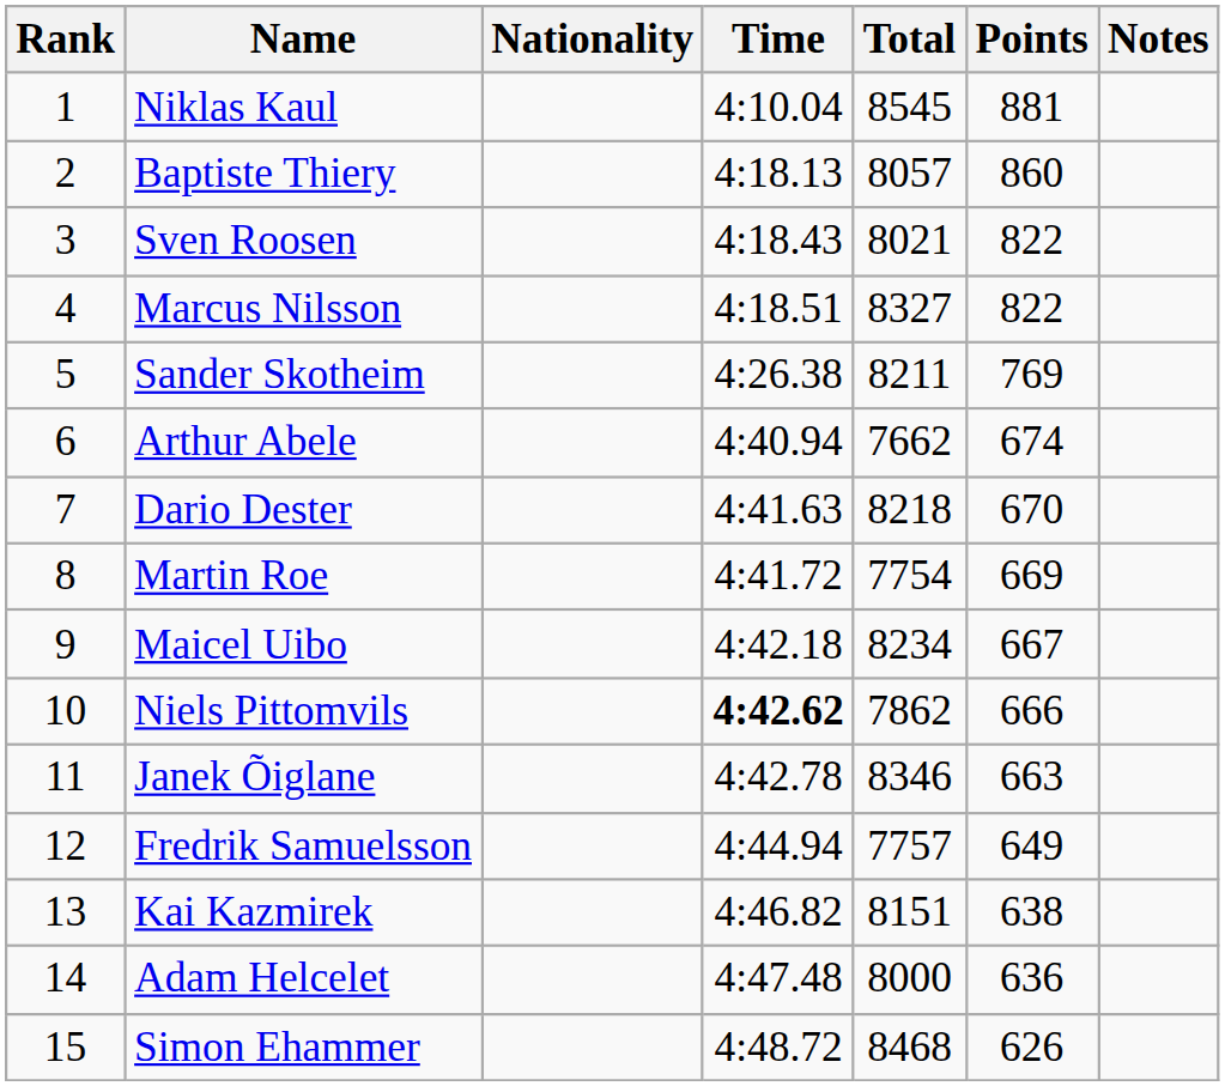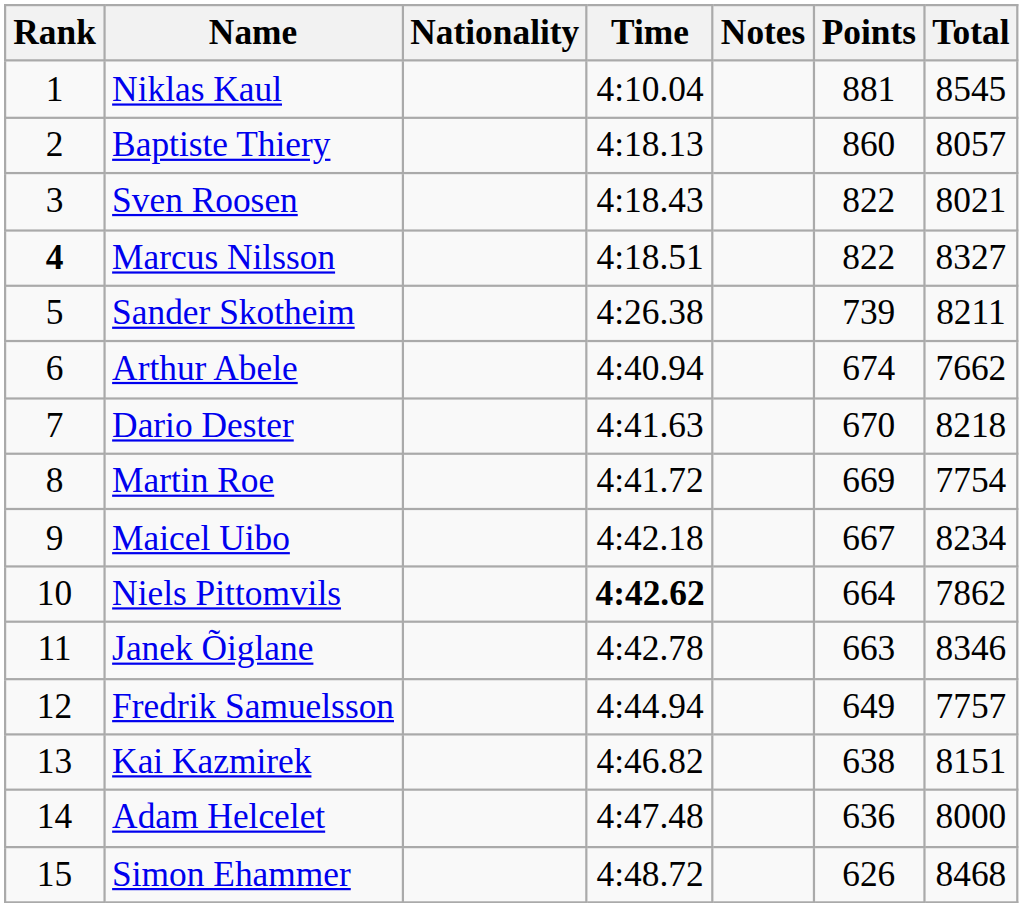 <table class="wikitable sortable" style="text-align:center">
 <tr>
 <th>Rank</th>
 <th>Name</th>
 <th>Nationality</th>
 <th>Time</th>
+<th>Notes</th>
+<th>Points</th>
 <th>Total</th>
-<th>Points</th>
-<th>Notes</th>
 </tr>
 <tr>
 <td>1</td>
 <td align=left><a href='#'>Niklas Kaul</a></td>
 <td align=left></td>
 <td>4:10.04</td>
+<td></td>
+<td>881</td>
 <td>8545</td>
-<td>881</td>
-<td></td>
 </tr>
 <tr>
 <td>2</td>
 <td align=left><a href='#'>Baptiste Thiery</a></td>
 <td align=left></td>
 <td>4:18.13</td>
+<td></td>
+<td>860</td>
 <td>8057</td>
-<td>860</td>
-<td></td>
 </tr>
 <tr>
 <td>3</td>
 <td align=left><a href='#'>Sven Roosen</a></td>
 <td align=left></td>
 <td>4:18.43</td>
+<td></td>
+<td>822</td>
 <td>8021</td>
-<td>822</td>
-<td></td>
 </tr>
 <tr>
-<td>4</td>
+<td><strong>4</strong></td>
 <td align=left><a href='#'>Marcus Nilsson</a></td>
 <td align=left></td>
 <td>4:18.51</td>
+<td></td>
+<td>822</td>
 <td>8327</td>
-<td>822</td>
-<td></td>
 </tr>
 <tr>
 <td>5</td>
 <td align=left><a href='#'>Sander Skotheim</a></td>
 <td align=left></td>
 <td>4:26.38</td>
+<td></td>
+<td>739</td>
 <td>8211</td>
-<td>769</td>
-<td></td>
 </tr>
 <tr>
 <td>6</td>
 <td align=left><a href='#'>Arthur Abele</a></td>
 <td align=left></td>
 <td>4:40.94</td>
+<td></td>
+<td>674</td>
 <td>7662</td>
-<td>674</td>
-<td></td>
 </tr>
 <tr>
 <td>7</td>
 <td align=left><a href='#'>Dario Dester</a></td>
 <td align=left></td>
 <td>4:41.63</td>
+<td></td>
+<td>670</td>
 <td>8218</td>
-<td>670</td>
-<td></td>
 </tr>
 <tr>
 <td>8</td>
 <td align=left><a href='#'>Martin Roe</a></td>
 <td align=left></td>
 <td>4:41.72</td>
+<td></td>
+<td>669</td>
 <td>7754</td>
-<td>669</td>
-<td></td>
 </tr>
 <tr>
 <td>9</td>
 <td align=left><a href='#'>Maicel Uibo</a></td>
 <td align=left></td>
 <td>4:42.18</td>
+<td></td>
+<td>667</td>
 <td>8234</td>
-<td>667</td>
-<td></td>
 </tr>
 <tr>
 <td>10</td>
 <td align=left><a href='#'>Niels Pittomvils</a></td>
 <td align=left></td>
 <td><strong>4:42.62</strong></td>
+<td></td>
+<td>664</td>
 <td>7862</td>
-<td>666</td>
-<td></td>
 </tr>
 <tr>
 <td>11</td>
 <td align=left><a href='#'>Janek Õiglane</a></td>
 <td align=left></td>
 <td>4:42.78</td>
+<td></td>
+<td>663</td>
 <td>8346</td>
-<td>663</td>
-<td></td>
 </tr>
 <tr>
 <td>12</td>
 <td align=left><a href='#'>Fredrik Samuelsson</a></td>
 <td align=left></td>
 <td>4:44.94</td>
+<td></td>
+<td>649</td>
 <td>7757</td>
-<td>649</td>
-<td></td>
 </tr>
 <tr>
 <td>13</td>
 <td align=left><a href='#'>Kai Kazmirek</a></td>
 <td align=left></td>
 <td>4:46.82</td>
+<td></td>
+<td>638</td>
 <td>8151</td>
-<td>638</td>
-<td></td>
 </tr>
 <tr>
 <td>14</td>
 <td align=left><a href='#'>Adam Helcelet</a></td>
 <td align=left></td>
 <td>4:47.48</td>
+<td></td>
+<td>636</td>
 <td>8000</td>
-<td>636</td>
-<td></td>
 </tr>
 <tr>
 <td>15</td>
 <td align=left><a href='#'>Simon Ehammer</a></td>
 <td align=left></td>
 <td>4:48.72</td>
+<td></td>
+<td>626</td>
 <td>8468</td>
-<td>626</td>
-<td></td>
 </tr>
 </table>
